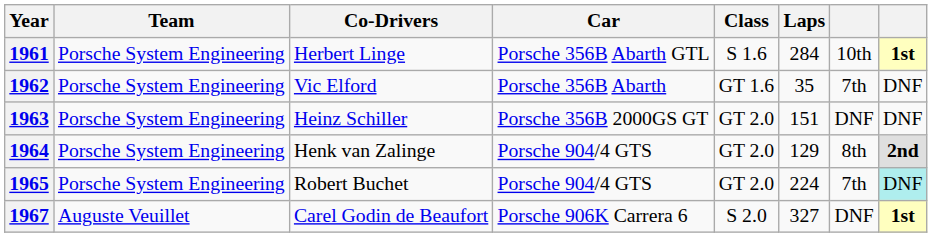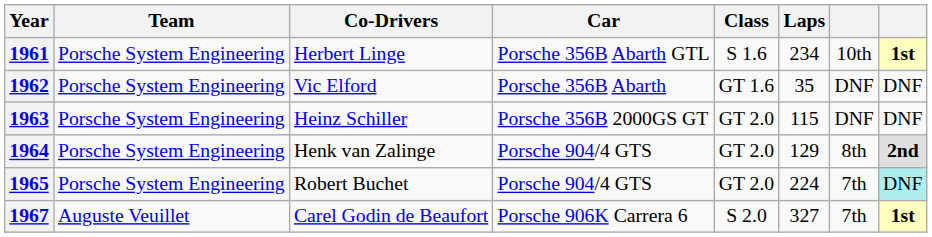 <table class="wikitable" style="text-align:center; font-size:90%">
 <tr>
 <th>Year</th>
 <th>Team</th>
 <th>Co-Drivers</th>
 <th>Car</th>
 <th>Class</th>
 <th>Laps</th>
 <th></th>
 <th></th>
 </tr>
 <tr>
 <th><a href='#'>1961</a></th>
 <td align="left"> <a href='#'>Porsche System Engineering</a></td>
 <td align="left"> <a href='#'>Herbert Linge</a></td>
 <td align="left"><a href='#'>Porsche 356B</a> <a href='#'>Abarth</a> GTL</td>
 <td>S 1.6</td>
-<td>284</td>
+<td>234</td>
 <td>10th</td>
 <td style="background:#ffffbf;"><strong>1st</strong></td>
 </tr>
 <tr>
 <th><a href='#'>1962</a></th>
 <td align="left"> <a href='#'>Porsche System Engineering</a></td>
 <td align="left"> <a href='#'>Vic Elford</a></td>
 <td align="left"><a href='#'>Porsche 356B</a> <a href='#'>Abarth</a></td>
 <td>GT 1.6</td>
 <td>35</td>
-<td>7th</td>
+<td>DNF</td>
 <td>DNF</td>
 </tr>
 <tr>
 <th><a href='#'>1963</a></th>
 <td align="left"> <a href='#'>Porsche System Engineering</a></td>
 <td align="left"> <a href='#'>Heinz Schiller</a></td>
 <td align="left"><a href='#'>Porsche 356B</a> 2000GS GT</td>
 <td>GT 2.0</td>
-<td>151</td>
+<td>115</td>
 <td>DNF</td>
 <td>DNF</td>
 </tr>
 <tr>
 <th><a href='#'>1964</a></th>
 <td align="left"> <a href='#'>Porsche System Engineering</a></td>
 <td align="left"> Henk van Zalinge</td>
 <td align="left"><a href='#'>Porsche 904</a>/4 GTS</td>
 <td>GT 2.0</td>
 <td>129</td>
 <td>8th</td>
 <td style="background:#DFDFDF;"><strong>2nd</strong></td>
 </tr>
 <tr>
 <th><a href='#'>1965</a></th>
 <td align="left"> <a href='#'>Porsche System Engineering</a></td>
 <td align="left"> Robert Buchet</td>
 <td align="left"><a href='#'>Porsche 904</a>/4 GTS</td>
 <td>GT 2.0</td>
 <td>224</td>
 <td>7th</td>
 <td style="background: paleturquoise;">DNF</td>
 </tr>
 <tr>
 <th><a href='#'>1967</a></th>
 <td align="left"> <a href='#'>Auguste Veuillet</a></td>
 <td align="left"> <a href='#'>Carel Godin de Beaufort</a></td>
 <td align="left"><a href='#'>Porsche 906K</a> Carrera 6</td>
 <td>S 2.0</td>
 <td>327</td>
-<td>DNF</td>
+<td>7th</td>
 <td style="background:#ffffbf;"><strong>1st</strong></td>
 </tr>
 </table>
